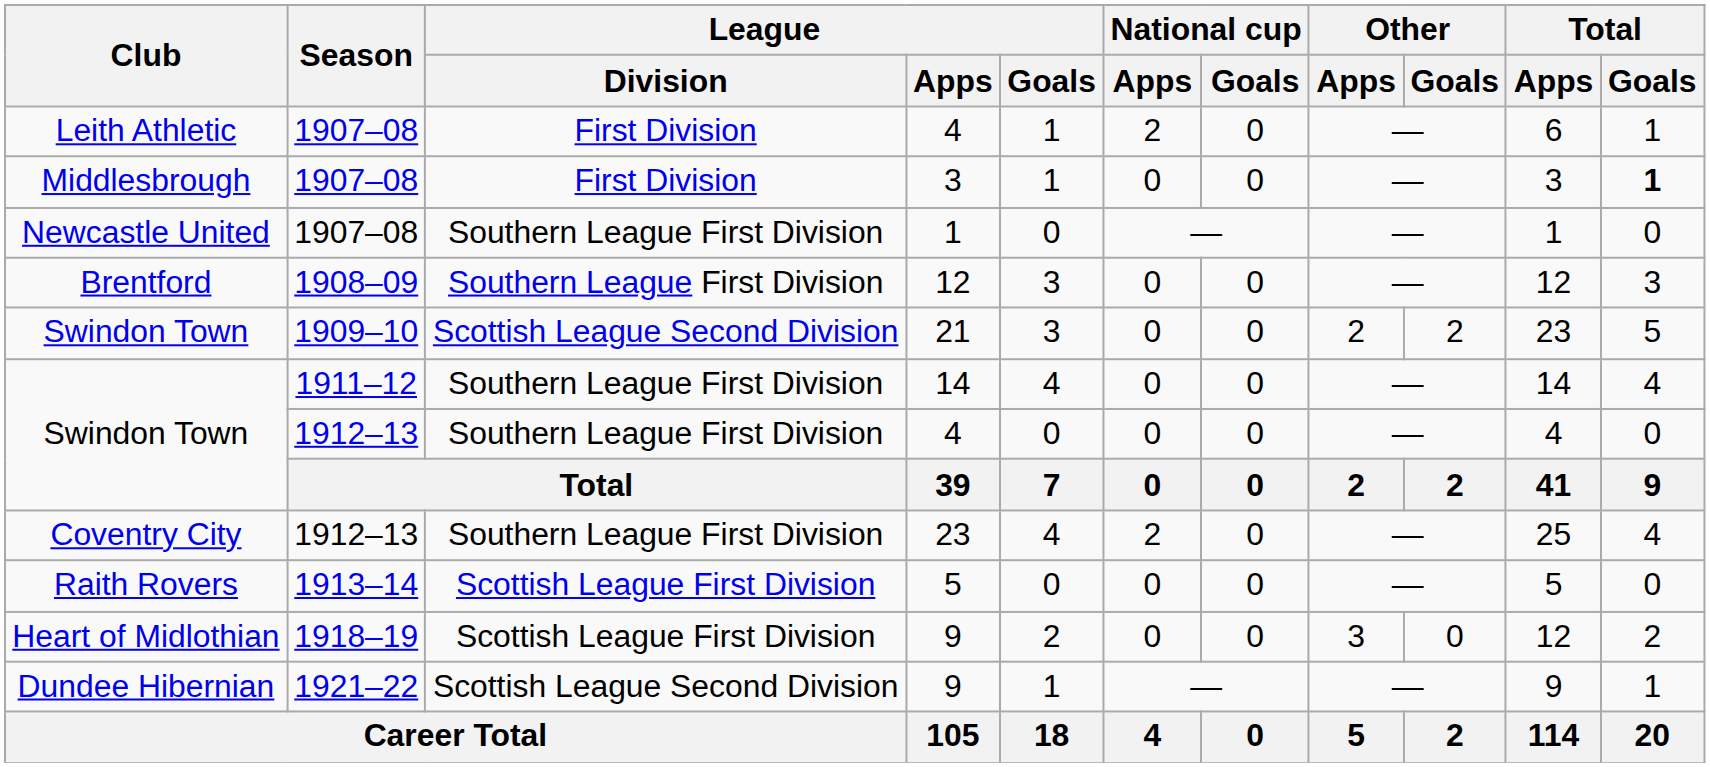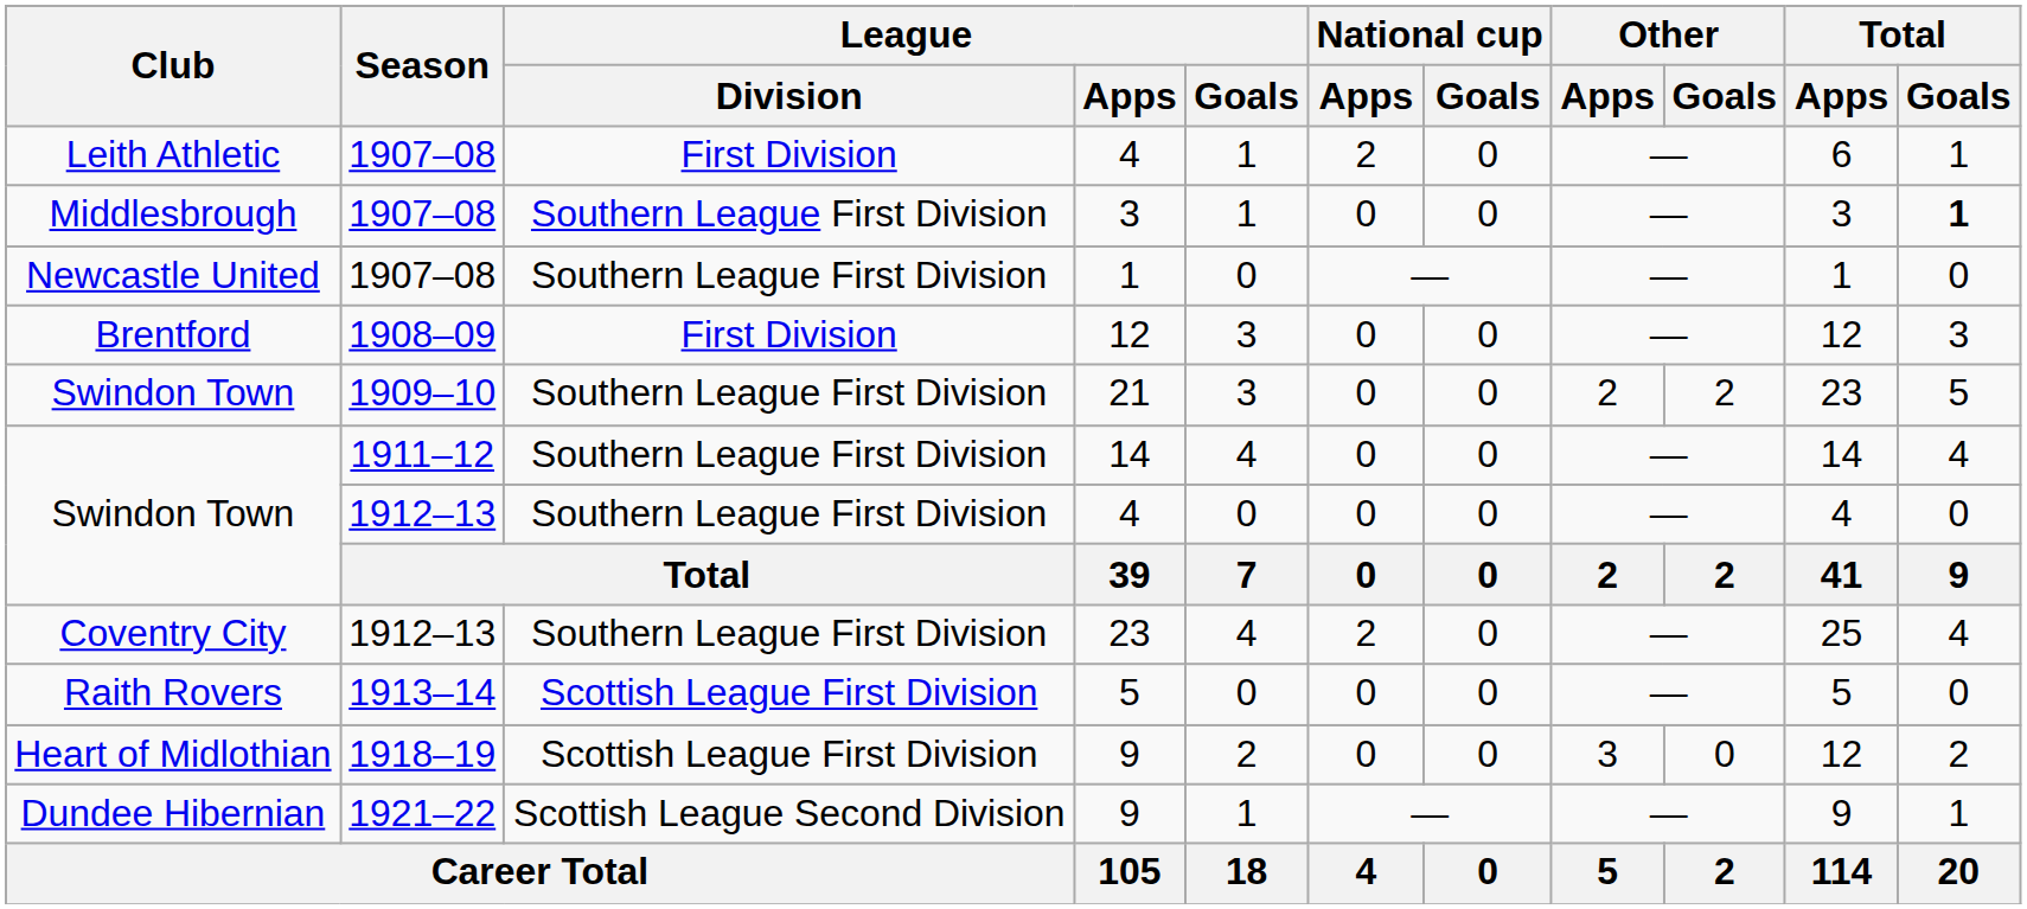 <table class="wikitable" style="text-align: center;">
 <tr>
 <th rowspan="2">Club</th>
 <th rowspan="2">Season</th>
 <th colspan="3">League</th>
 <th colspan="2">National cup</th>
 <th colspan="2">Other</th>
 <th colspan="2">Total</th>
 </tr>
 <tr>
 <th>Division</th>
 <th>Apps</th>
 <th>Goals</th>
 <th>Apps</th>
 <th>Goals</th>
 <th>Apps</th>
 <th>Goals</th>
 <th>Apps</th>
 <th>Goals</th>
 </tr>
 <tr>
 <td><a href='#'>Leith Athletic</a></td>
 <td><a href='#'>1907–08</a></td>
 <td><a href='#'>First Division</a></td>
 <td>4</td>
 <td>1</td>
 <td>2</td>
 <td>0</td>
 <td colspan="2">—</td>
 <td>6</td>
 <td>1</td>
 </tr>
 <tr>
 <td><a href='#'>Middlesbrough</a></td>
 <td><a href='#'>1907–08</a></td>
-<td><a href='#'>First Division</a></td>
+<td><a href='#'>Southern League</a> First Division</td>
 <td>3</td>
 <td>1</td>
 <td>0</td>
 <td>0</td>
 <td colspan="2">—</td>
 <td>3</td>
 <td><strong>1</strong></td>
 </tr>
 <tr>
 <td><a href='#'>Newcastle United</a></td>
 <td>1907–08</td>
 <td>Southern League First Division</td>
 <td>1</td>
 <td>0</td>
 <td colspan="2">—</td>
 <td colspan="2">—</td>
 <td>1</td>
 <td>0</td>
 </tr>
 <tr>
 <td><a href='#'>Brentford</a></td>
 <td><a href='#'>1908–09</a></td>
-<td><a href='#'>Southern League</a> First Division</td>
+<td><a href='#'>First Division</a></td>
 <td>12</td>
 <td>3</td>
 <td>0</td>
 <td>0</td>
 <td colspan="2">—</td>
 <td>12</td>
 <td>3</td>
 </tr>
 <tr>
 <td><a href='#'>Swindon Town</a></td>
 <td><a href='#'>1909–10</a></td>
-<td><a href='#'>Scottish League Second Division</a></td>
+<td>Southern League First Division</td>
 <td>21</td>
 <td>3</td>
 <td>0</td>
 <td>0</td>
 <td>2</td>
 <td>2</td>
 <td>23</td>
 <td>5</td>
 </tr>
 <tr>
 <td rowspan="3">Swindon Town</td>
 <td><a href='#'>1911–12</a></td>
 <td>Southern League First Division</td>
 <td>14</td>
 <td>4</td>
 <td>0</td>
 <td>0</td>
 <td colspan="2">—</td>
 <td>14</td>
 <td>4</td>
 </tr>
 <tr>
 <td><a href='#'>1912–13</a></td>
 <td>Southern League First Division</td>
 <td>4</td>
 <td>0</td>
 <td>0</td>
 <td>0</td>
 <td colspan="2">—</td>
 <td>4</td>
 <td>0</td>
 </tr>
 <tr>
 <th colspan="2">Total</th>
 <th>39</th>
 <th>7</th>
 <th>0</th>
 <th>0</th>
 <th>2</th>
 <th>2</th>
 <th>41</th>
 <th>9</th>
 </tr>
 <tr>
 <td><a href='#'>Coventry City</a></td>
 <td>1912–13</td>
 <td>Southern League First Division</td>
 <td>23</td>
 <td>4</td>
 <td>2</td>
 <td>0</td>
 <td colspan="2">—</td>
 <td>25</td>
 <td>4</td>
 </tr>
 <tr>
 <td><a href='#'>Raith Rovers</a></td>
 <td><a href='#'>1913–14</a></td>
 <td><a href='#'>Scottish League First Division</a></td>
 <td>5</td>
 <td>0</td>
 <td>0</td>
 <td>0</td>
 <td colspan="2">—</td>
 <td>5</td>
 <td>0</td>
 </tr>
 <tr>
 <td><a href='#'>Heart of Midlothian</a></td>
 <td><a href='#'>1918–19</a></td>
 <td style="vertical-align:center;">Scottish League First Division</td>
 <td>9</td>
 <td>2</td>
 <td>0</td>
 <td>0</td>
 <td>3</td>
 <td>0</td>
 <td>12</td>
 <td>2</td>
 </tr>
 <tr>
 <td><a href='#'>Dundee Hibernian</a></td>
 <td><a href='#'>1921–22</a></td>
 <td>Scottish League Second Division</td>
 <td>9</td>
 <td>1</td>
 <td colspan="2">—</td>
 <td colspan="2">—</td>
 <td>9</td>
 <td>1</td>
 </tr>
 <tr>
 <th colspan="3">Career Total</th>
 <th>105</th>
 <th>18</th>
 <th>4</th>
 <th>0</th>
 <th>5</th>
 <th>2</th>
 <th>114</th>
 <th>20</th>
 </tr>
 </table>
